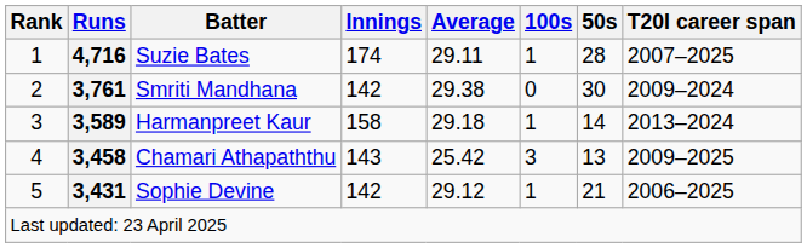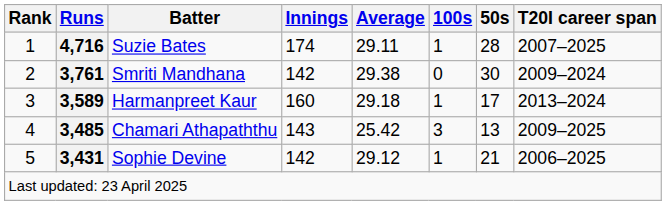 <table class="wikitable sortable">
 <tr>
 <th>Rank</th>
 <th><a href='#'>Runs</a></th>
 <th>Batter</th>
 <th><a href='#'>Innings</a></th>
 <th><a href='#'>Average</a></th>
 <th><a href='#'>100s</a></th>
 <th>50s</th>
 <th>T20I career span</th>
 </tr>
 <tr>
 <td align=center>1</td>
 <th scope="row">4,716</th>
 <td> <a href='#'>Suzie Bates</a></td>
 <td>174</td>
 <td>29.11</td>
 <td>1</td>
 <td>28</td>
 <td>2007–2025</td>
 </tr>
 <tr>
 <td align=center>2</td>
 <th scope="row">3,761</th>
 <td> <a href='#'>Smriti Mandhana</a></td>
 <td>142</td>
 <td>29.38</td>
 <td>0</td>
 <td>30</td>
 <td>2009–2024</td>
 </tr>
 <tr>
 <td align=center>3</td>
 <th scope="row">3,589</th>
 <td> <a href='#'>Harmanpreet Kaur</a></td>
-<td>158</td>
+<td>160</td>
 <td>29.18</td>
 <td>1</td>
-<td>14</td>
+<td>17</td>
 <td>2013–2024</td>
 </tr>
 <tr>
 <td align="center">4</td>
-<th scope="row">3,458</th>
+<th scope="row">3,485</th>
 <td> <a href='#'>Chamari Athapaththu</a></td>
 <td>143</td>
 <td>25.42</td>
 <td>3</td>
 <td>13</td>
 <td>2009–2025</td>
 </tr>
 <tr>
 <td align="center">5</td>
 <th scope="row">3,431</th>
 <td> <a href='#'>Sophie Devine</a></td>
 <td>142</td>
 <td>29.12</td>
 <td>1</td>
 <td>21</td>
 <td>2006–2025</td>
 </tr>
 <tr class="sortbottom">
 <td colspan="8" scope="row" style="text-align:left;"><small>Last updated: 23 April 2025</small></td>
 </tr>
 </table>
